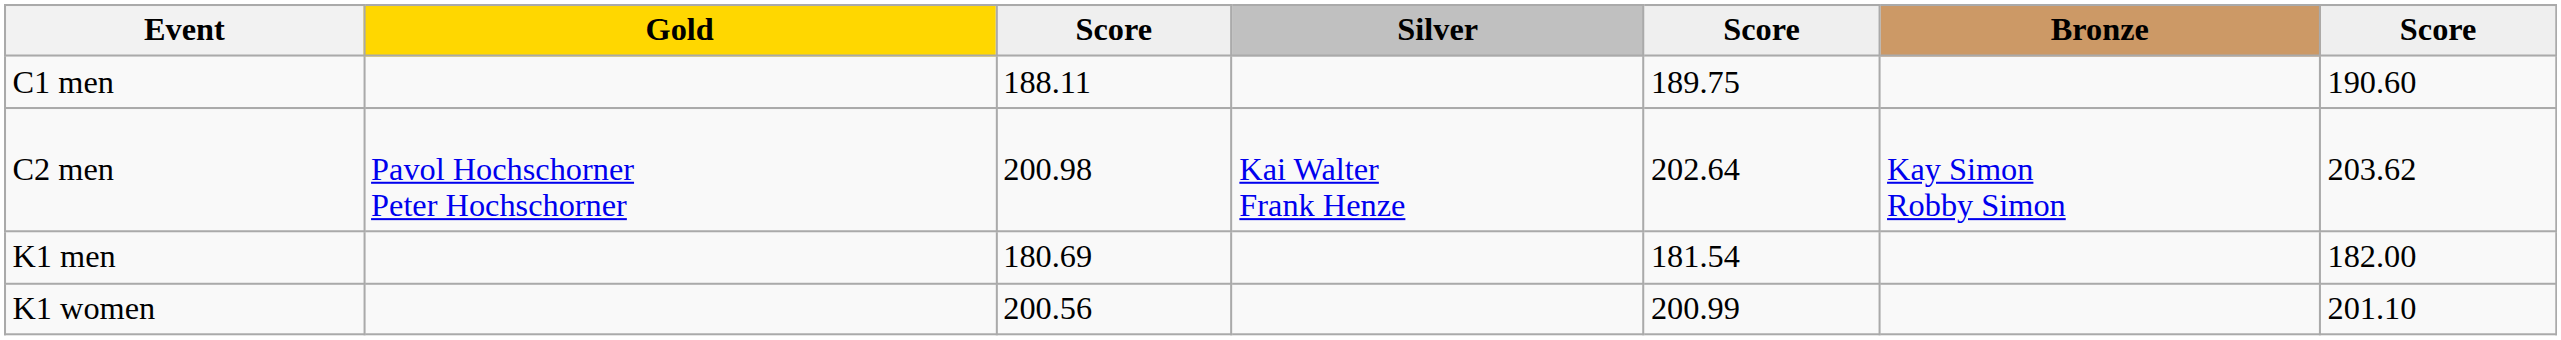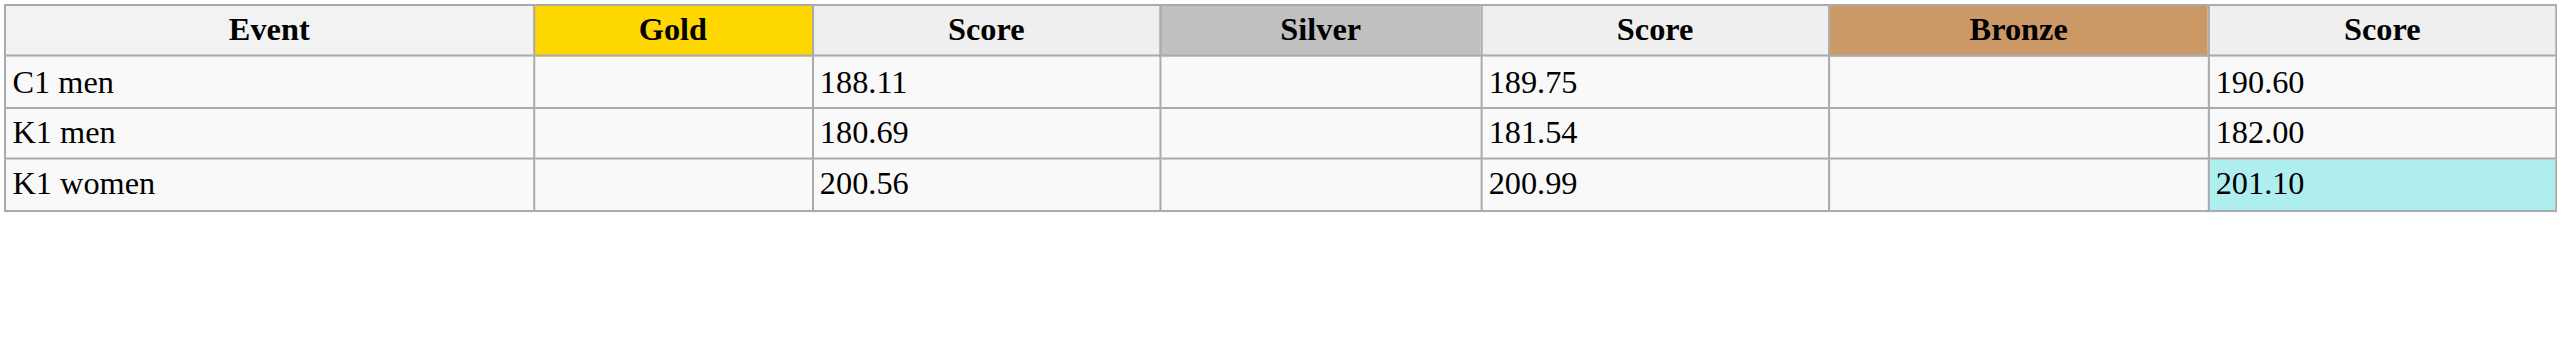 <table class="wikitable" width=100%>
 <tr>
 <th>Event</th>
 <td align=center bgcolor="gold"><strong>Gold</strong></td>
 <td align=center bgcolor="EFEFEF"><strong>Score</strong></td>
 <td align=center bgcolor="silver"><strong>Silver</strong></td>
 <td align=center bgcolor="EFEFEF"><strong>Score</strong></td>
 <td align=center bgcolor="CC9966"><strong>Bronze</strong></td>
 <td align=center bgcolor="EFEFEF"><strong>Score</strong></td>
 </tr>
 <tr>
 <td>C1 men</td>
 <td></td>
 <td>188.11</td>
 <td></td>
 <td>189.75</td>
 <td></td>
 <td>190.60</td>
 </tr>
 <tr>
-<td>C2 men</td>
-<td><br><a href='#'>Pavol Hochschorner</a><br><a href='#'>Peter Hochschorner</a></td>
-<td>200.98</td>
-<td><br><a href='#'>Kai Walter</a><br><a href='#'>Frank Henze</a></td>
-<td>202.64</td>
-<td><br><a href='#'>Kay Simon</a><br><a href='#'>Robby Simon</a></td>
-<td>203.62</td>
-</tr>
-<tr>
 <td>K1 men</td>
 <td></td>
 <td>180.69</td>
 <td></td>
 <td>181.54</td>
 <td></td>
 <td>182.00</td>
 </tr>
 <tr>
 <td>K1 women</td>
 <td></td>
 <td>200.56</td>
 <td></td>
 <td>200.99</td>
 <td></td>
-<td>201.10</td>
+<td style="background: paleturquoise;">201.10</td>
 </tr>
 </table>
